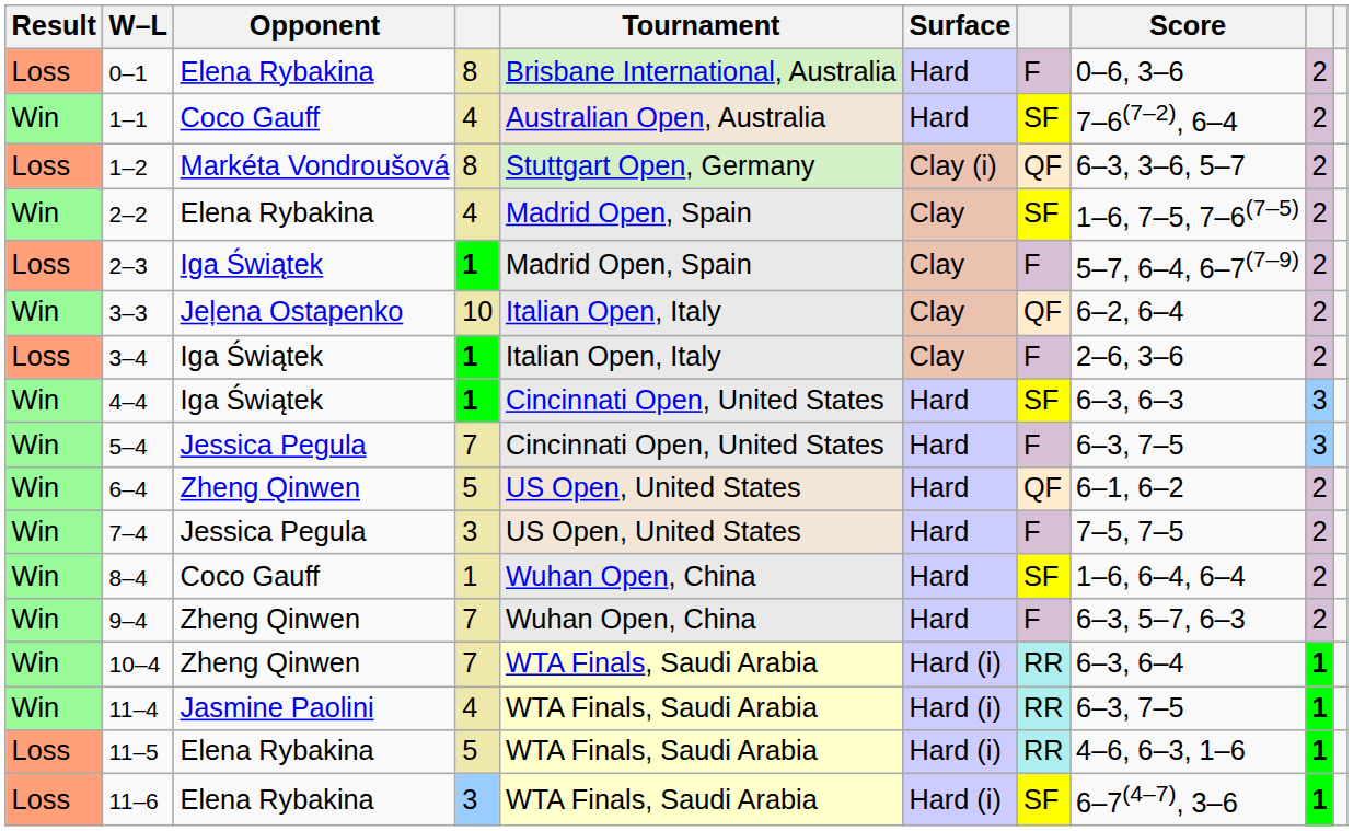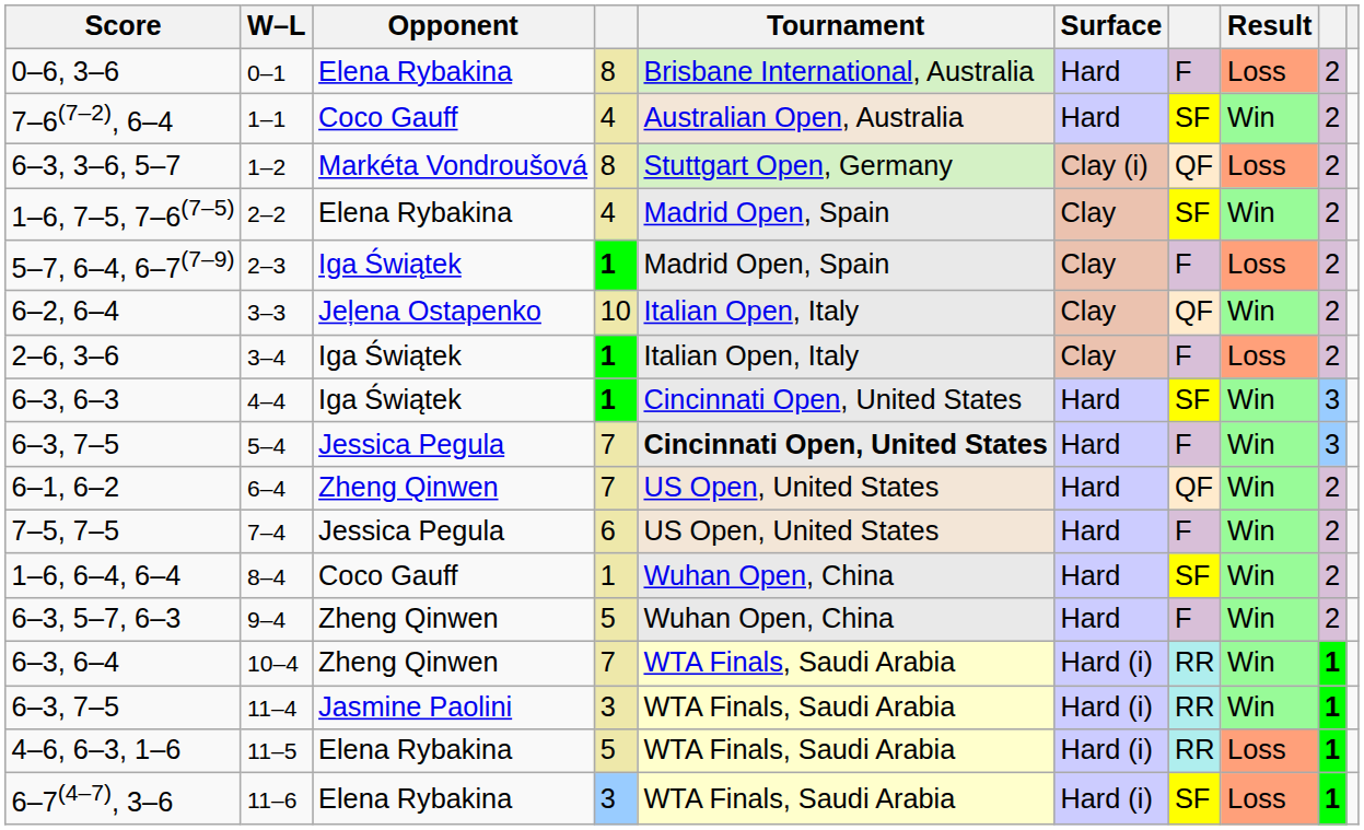 <table class="wikitable sortable">
 <tr>
-<th>Result</th>
+<th class=unsortable>Score</th>
 <th class=unsortable>W–L</th>
 <th>Opponent</th>
 <th></th>
 <th>Tournament</th>
 <th>Surface</th>
 <th class=unsortable></th>
-<th class=unsortable>Score</th>
+<th>Result</th>
 <th></th>
 <th class=unsortable></th>
 </tr>
 <tr>
-<td bgcolor=ffa07a>Loss</td>
+<td>0–6, 3–6</td>
 <td><small>0–1</small></td>
 <td> <a href='#'>Elena Rybakina</a></td>
 <td bgcolor=eee8aa>8</td>
 <td bgcolor=d4f1c5><a href='#'>Brisbane International</a>, Australia</td>
 <td bgcolor=#ccf>Hard</td>
 <td bgcolor=thistle>F</td>
-<td>0–6, 3–6</td>
+<td bgcolor=ffa07a>Loss</td>
 <td bgcolor=thistle>2</td>
 <td></td>
 </tr>
 <tr>
-<td bgcolor=98fb98>Win</td>
+<td>7–6<sup>(7–2)</sup>, 6–4</td>
 <td><small>1–1</small></td>
 <td> <a href='#'>Coco Gauff</a></td>
 <td bgcolor=eee8aa>4</td>
 <td bgcolor=f3e6d7><a href='#'>Australian Open</a>, Australia</td>
 <td bgcolor=#ccf>Hard</td>
 <td bgcolor=yellow>SF</td>
-<td>7–6<sup>(7–2)</sup>, 6–4</td>
+<td bgcolor=98fb98>Win</td>
 <td bgcolor=thistle>2</td>
 <td></td>
 </tr>
 <tr>
-<td bgcolor=ffa07a>Loss</td>
+<td>6–3, 3–6, 5–7</td>
 <td><small>1–2</small></td>
 <td> <a href='#'>Markéta Vondroušová</a></td>
 <td bgcolor=eee8aa>8</td>
 <td bgcolor=d4f1c5><a href='#'>Stuttgart Open</a>, Germany</td>
 <td bgcolor=ebc2af>Clay (i)</td>
 <td bgcolor=ffebcd>QF</td>
-<td>6–3, 3–6, 5–7</td>
+<td bgcolor=ffa07a>Loss</td>
 <td bgcolor=thistle>2</td>
 <td></td>
 </tr>
 <tr>
-<td bgcolor=98fb98>Win</td>
+<td>1–6, 7–5, 7–6<sup>(7–5)</sup></td>
 <td><small>2–2</small></td>
 <td> Elena Rybakina</td>
 <td bgcolor=eee8aa>4</td>
 <td bgcolor=e9e9e9><a href='#'>Madrid Open</a>, Spain</td>
 <td bgcolor=ebc2af>Clay</td>
 <td bgcolor=yellow>SF</td>
-<td>1–6, 7–5, 7–6<sup>(7–5)</sup></td>
+<td bgcolor=98fb98>Win</td>
 <td bgcolor=thistle>2</td>
 <td></td>
 </tr>
 <tr>
-<td bgcolor=ffa07a>Loss</td>
+<td>5–7, 6–4, 6–7<sup>(7–9)</sup></td>
 <td><small>2–3</small></td>
 <td> <a href='#'>Iga Świątek</a></td>
 <td bgcolor=lime><strong>1</strong></td>
 <td bgcolor=e9e9e9>Madrid Open, Spain</td>
 <td bgcolor=ebc2af>Clay</td>
 <td bgcolor=thistle>F</td>
-<td>5–7, 6–4, 6–7<sup>(7–9)</sup></td>
+<td bgcolor=ffa07a>Loss</td>
 <td bgcolor=thistle>2</td>
 <td></td>
 </tr>
 <tr>
-<td bgcolor=98fb98>Win</td>
+<td>6–2, 6–4</td>
 <td><small>3–3</small></td>
 <td> <a href='#'>Jeļena Ostapenko</a></td>
 <td bgcolor=eee8aa>10</td>
 <td bgcolor=e9e9e9><a href='#'>Italian Open</a>, Italy</td>
 <td bgcolor=ebc2af>Clay</td>
 <td bgcolor=ffebcd>QF</td>
-<td>6–2, 6–4</td>
+<td bgcolor=98fb98>Win</td>
 <td bgcolor=thistle>2</td>
 <td></td>
 </tr>
 <tr>
-<td bgcolor=ffa07a>Loss</td>
+<td>2–6, 3–6</td>
 <td><small>3–4</small></td>
 <td> Iga Świątek</td>
 <td bgcolor=lime><strong>1</strong></td>
 <td bgcolor=e9e9e9>Italian Open, Italy</td>
 <td bgcolor=ebc2af>Clay</td>
 <td bgcolor=thistle>F</td>
-<td>2–6, 3–6</td>
+<td bgcolor=ffa07a>Loss</td>
 <td bgcolor=thistle>2</td>
 <td></td>
 </tr>
 <tr>
-<td bgcolor=98fb98>Win</td>
+<td>6–3, 6–3</td>
 <td><small>4–4</small></td>
 <td> Iga Świątek</td>
 <td bgcolor=lime><strong>1</strong></td>
 <td bgcolor=e9e9e9><a href='#'>Cincinnati Open</a>, United States</td>
 <td bgcolor=ccccff>Hard</td>
 <td bgcolor=yellow>SF</td>
-<td>6–3, 6–3</td>
+<td bgcolor=98fb98>Win</td>
 <td bgcolor=#99ccff>3</td>
 <td></td>
 </tr>
 <tr>
-<td bgcolor=98fb98>Win</td>
+<td>6–3, 7–5</td>
 <td><small>5–4</small></td>
 <td> <a href='#'>Jessica Pegula</a></td>
 <td bgcolor=eee8aa>7</td>
-<td bgcolor=e9e9e9>Cincinnati Open, United States</td>
+<td bgcolor=e9e9e9><strong>Cincinnati Open, United States</strong></td>
 <td bgcolor=ccccff>Hard</td>
 <td bgcolor=thistle>F</td>
-<td>6–3, 7–5</td>
+<td bgcolor=98fb98>Win</td>
 <td bgcolor=#99ccff>3</td>
 <td></td>
 </tr>
 <tr>
-<td bgcolor=98fb98>Win</td>
+<td>6–1, 6–2</td>
 <td><small>6–4</small></td>
 <td> <a href='#'>Zheng Qinwen</a></td>
-<td bgcolor=eee8aa>5</td>
+<td bgcolor=eee8aa>7</td>
 <td bgcolor=f3e6d7><a href='#'>US Open</a>, United States</td>
 <td bgcolor=ccccff>Hard</td>
 <td bgcolor=ffebcd>QF</td>
-<td>6–1, 6–2</td>
+<td bgcolor=98fb98>Win</td>
 <td bgcolor=thistle>2</td>
 <td></td>
 </tr>
 <tr>
-<td bgcolor=98fb98>Win</td>
+<td>7–5, 7–5</td>
 <td><small>7–4</small></td>
 <td> Jessica Pegula</td>
-<td bgcolor=eee8aa>3</td>
+<td bgcolor=eee8aa>6</td>
 <td bgcolor=f3e6d7>US Open, United States</td>
 <td bgcolor=ccccff>Hard</td>
 <td bgcolor=thistle>F</td>
-<td>7–5, 7–5</td>
+<td bgcolor=98fb98>Win</td>
 <td bgcolor=thistle>2</td>
 <td></td>
 </tr>
 <tr>
-<td bgcolor=98fb98>Win</td>
+<td>1–6, 6–4, 6–4</td>
 <td><small>8–4</small></td>
 <td> Coco Gauff</td>
 <td bgcolor=eee8aa>1</td>
 <td bgcolor=e9e9e9><a href='#'>Wuhan Open</a>, China</td>
 <td bgcolor=#ccf>Hard</td>
 <td bgcolor=yellow>SF</td>
-<td>1–6, 6–4, 6–4</td>
+<td bgcolor=98fb98>Win</td>
 <td bgcolor=thistle>2</td>
 <td></td>
 </tr>
 <tr>
-<td bgcolor=98fb98>Win</td>
+<td>6–3, 5–7, 6–3</td>
 <td><small>9–4</small></td>
 <td> Zheng Qinwen</td>
-<td bgcolor=eee8aa>7</td>
+<td bgcolor=eee8aa>5</td>
 <td bgcolor=e9e9e9>Wuhan Open, China</td>
 <td bgcolor=#ccf>Hard</td>
 <td bgcolor=thistle>F</td>
-<td>6–3, 5–7, 6–3</td>
+<td bgcolor=98fb98>Win</td>
 <td bgcolor=thistle>2</td>
 <td></td>
 </tr>
 <tr>
-<td bgcolor=98fb98>Win</td>
+<td>6–3, 6–4</td>
 <td><small>10–4</small></td>
 <td> Zheng Qinwen</td>
 <td bgcolor=eee8aa>7</td>
 <td bgcolor=ffffcc><a href='#'>WTA Finals</a>, Saudi Arabia</td>
 <td bgcolor=#ccf>Hard (i)</td>
 <td bgcolor=afeeee>RR</td>
-<td>6–3, 6–4</td>
+<td bgcolor=98fb98>Win</td>
 <td bgcolor=lime><strong>1</strong></td>
 <td></td>
 </tr>
 <tr>
-<td bgcolor=98fb98>Win</td>
+<td>6–3, 7–5</td>
 <td><small>11–4</small></td>
 <td> <a href='#'>Jasmine Paolini</a></td>
-<td bgcolor=eee8aa>4</td>
+<td bgcolor=eee8aa>3</td>
 <td bgcolor=ffffcc>WTA Finals, Saudi Arabia</td>
 <td bgcolor=#ccf>Hard (i)</td>
 <td bgcolor=afeeee>RR</td>
-<td>6–3, 7–5</td>
+<td bgcolor=98fb98>Win</td>
 <td bgcolor=lime><strong>1</strong></td>
 <td></td>
 </tr>
 <tr>
-<td bgcolor=ffa07a>Loss</td>
+<td>4–6, 6–3, 1–6</td>
 <td><small>11–5</small></td>
 <td> Elena Rybakina</td>
 <td bgcolor=eee8aa>5</td>
 <td bgcolor=ffffcc>WTA Finals, Saudi Arabia</td>
 <td bgcolor=#ccf>Hard (i)</td>
 <td bgcolor=afeeee>RR</td>
-<td>4–6, 6–3, 1–6</td>
+<td bgcolor=ffa07a>Loss</td>
 <td bgcolor=lime><strong>1</strong></td>
 <td></td>
 </tr>
 <tr>
-<td bgcolor=ffa07a>Loss</td>
+<td>6–7<sup>(4–7)</sup>, 3–6</td>
 <td><small>11–6</small></td>
 <td> Elena Rybakina</td>
 <td bgcolor=99ccff>3</td>
 <td bgcolor=ffffcc>WTA Finals, Saudi Arabia</td>
 <td bgcolor=#ccf>Hard (i)</td>
 <td bgcolor=yellow>SF</td>
-<td>6–7<sup>(4–7)</sup>, 3–6</td>
+<td bgcolor=ffa07a>Loss</td>
 <td bgcolor=lime><strong>1</strong></td>
 <td></td>
 </tr>
 </table>
